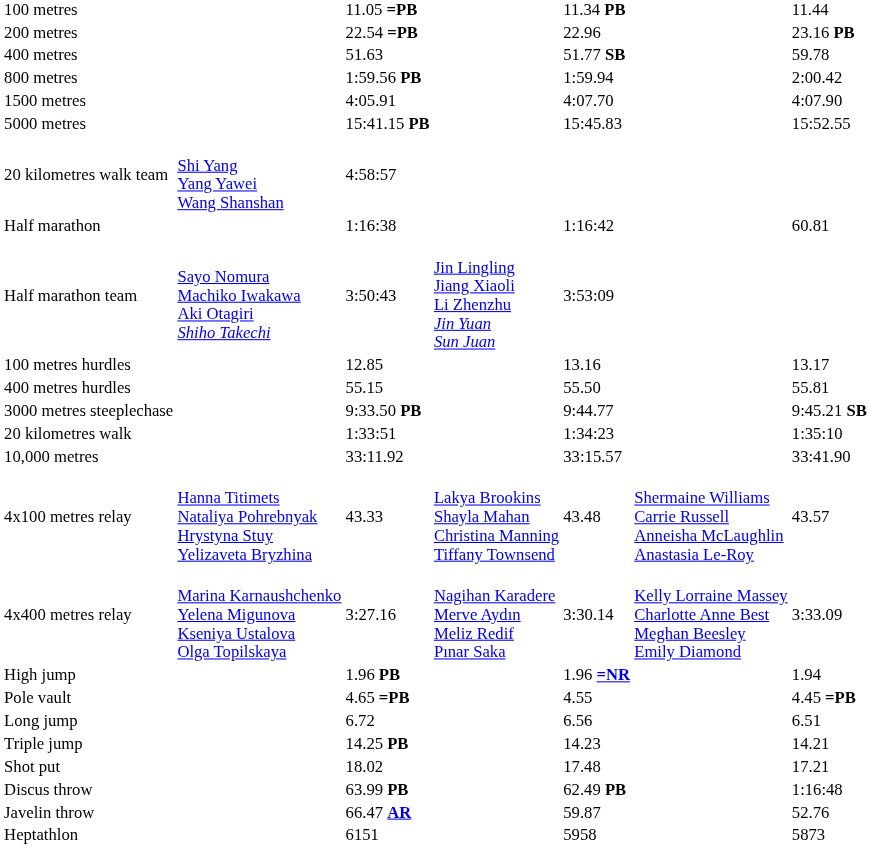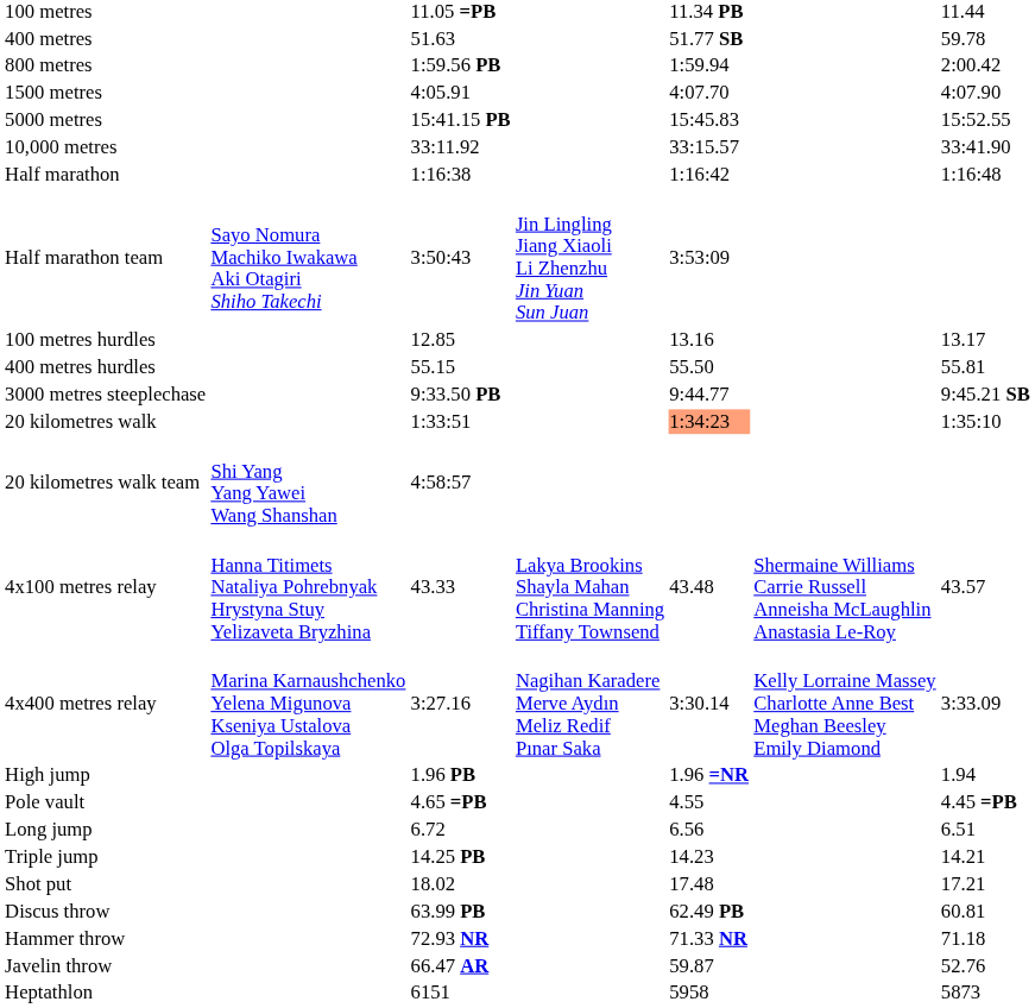 <table>
 <tr>
 <td>100 metres<br></td>
 <td></td>
 <td>11.05 <strong>=PB</strong></td>
 <td></td>
 <td>11.34 <strong>PB</strong></td>
 <td></td>
 <td>11.44</td>
-</tr>
-<tr>
-<td>200 metres<br></td>
-<td></td>
-<td>22.54 <strong>=PB</strong></td>
-<td></td>
-<td>22.96</td>
-<td></td>
-<td>23.16 <strong>PB</strong></td>
 </tr>
 <tr>
 <td>400 metres<br></td>
 <td></td>
 <td>51.63</td>
 <td></td>
 <td>51.77 <strong>SB</strong></td>
 <td></td>
 <td>59.78</td>
 </tr>
 <tr>
 <td>800 metres<br></td>
 <td></td>
 <td>1:59.56 <strong>PB</strong></td>
 <td></td>
 <td>1:59.94</td>
 <td></td>
 <td>2:00.42</td>
 </tr>
 <tr>
 <td>1500 metres<br></td>
 <td></td>
 <td>4:05.91</td>
 <td></td>
 <td>4:07.70</td>
 <td></td>
 <td>4:07.90</td>
 </tr>
 <tr>
 <td>5000 metres<br></td>
 <td></td>
 <td>15:41.15 <strong>PB</strong></td>
 <td></td>
 <td>15:45.83</td>
 <td></td>
 <td>15:52.55</td>
 </tr>
 <tr>
-<td>20 kilometres walk team<br></td>
-<td><br><a href='#'>Shi Yang</a> <br><a href='#'>Yang Yawei</a><br><a href='#'>Wang Shanshan</a></td>
-<td>4:58:57</td>
+<td>10,000 metres<br></td>
 <td></td>
+<td>33:11.92</td>
 <td></td>
+<td>33:15.57</td>
 <td></td>
-<td></td>
+<td>33:41.90</td>
 </tr>
 <tr>
 <td>Half marathon<br></td>
 <td></td>
 <td>1:16:38</td>
 <td></td>
 <td>1:16:42</td>
 <td></td>
-<td>60.81</td>
+<td>1:16:48</td>
 </tr>
 <tr>
 <td>Half marathon team<br></td>
 <td><br><a href='#'>Sayo Nomura</a> <br><a href='#'>Machiko Iwakawa</a><br><a href='#'>Aki Otagiri</a><br><em><a href='#'>Shiho Takechi</a></em></td>
 <td>3:50:43</td>
 <td><br><a href='#'>Jin Lingling</a> <br><a href='#'>Jiang Xiaoli</a><br><a href='#'>Li Zhenzhu</a><br><em><a href='#'>Jin Yuan</a><br><a href='#'>Sun Juan</a></em></td>
 <td>3:53:09</td>
 <td></td>
 <td></td>
 </tr>
 <tr>
 <td>100 metres hurdles<br></td>
 <td></td>
 <td>12.85</td>
 <td></td>
 <td>13.16</td>
 <td></td>
 <td>13.17</td>
 </tr>
 <tr>
 <td>400 metres hurdles<br></td>
 <td></td>
 <td>55.15</td>
 <td></td>
 <td>55.50</td>
 <td></td>
 <td>55.81</td>
 </tr>
 <tr>
 <td>3000 metres steeplechase<br></td>
 <td></td>
 <td>9:33.50 <strong>PB</strong></td>
 <td></td>
 <td>9:44.77</td>
 <td></td>
 <td>9:45.21  <strong>SB</strong></td>
 </tr>
 <tr>
 <td>20 kilometres walk<br></td>
 <td></td>
 <td>1:33:51</td>
 <td></td>
-<td>1:34:23</td>
+<td style="background: lightsalmon;">1:34:23</td>
 <td></td>
 <td>1:35:10</td>
 </tr>
 <tr>
-<td>10,000 metres<br></td>
+<td>20 kilometres walk team<br></td>
+<td><br><a href='#'>Shi Yang</a> <br><a href='#'>Yang Yawei</a><br><a href='#'>Wang Shanshan</a></td>
+<td>4:58:57</td>
 <td></td>
-<td>33:11.92</td>
 <td></td>
-<td>33:15.57</td>
 <td></td>
-<td>33:41.90</td>
+<td></td>
 </tr>
 <tr>
 <td>4x100 metres relay<br></td>
 <td><br><a href='#'>Hanna Titimets</a> <br><a href='#'>Nataliya Pohrebnyak</a><br><a href='#'>Hrystyna Stuy</a><br><a href='#'>Yelizaveta Bryzhina</a></td>
 <td>43.33</td>
 <td><br><a href='#'>Lakya Brookins</a> <br><a href='#'>Shayla Mahan</a><br><a href='#'>Christina Manning</a><br><a href='#'>Tiffany Townsend</a></td>
 <td>43.48</td>
 <td><br><a href='#'>Shermaine Williams</a> <br><a href='#'>Carrie Russell</a><br><a href='#'>Anneisha McLaughlin</a><br><a href='#'>Anastasia Le-Roy</a></td>
 <td>43.57</td>
 </tr>
 <tr>
 <td>4x400 metres relay<br></td>
 <td><br><a href='#'>Marina Karnaushchenko</a> <br><a href='#'>Yelena Migunova</a><br><a href='#'>Kseniya Ustalova</a><br><a href='#'>Olga Topilskaya</a></td>
 <td>3:27.16</td>
 <td><br><a href='#'>Nagihan Karadere</a> <br><a href='#'>Merve Aydın</a><br><a href='#'>Meliz Redif</a><br><a href='#'>Pınar Saka</a></td>
 <td>3:30.14</td>
 <td><br><a href='#'>Kelly Lorraine Massey</a> <br><a href='#'>Charlotte Anne Best</a><br><a href='#'>Meghan Beesley</a><br><a href='#'>Emily Diamond</a></td>
 <td>3:33.09</td>
 </tr>
 <tr>
 <td>High jump<br></td>
 <td></td>
 <td>1.96 <strong>PB</strong></td>
 <td></td>
 <td>1.96 <strong><a href='#'>=NR</a></strong></td>
 <td></td>
 <td>1.94</td>
 </tr>
 <tr>
 <td>Pole vault<br></td>
 <td></td>
 <td>4.65 <strong>=PB</strong></td>
 <td></td>
 <td>4.55</td>
 <td></td>
 <td>4.45 <strong>=PB</strong></td>
 </tr>
 <tr>
 <td>Long jump<br></td>
 <td></td>
 <td>6.72</td>
 <td></td>
 <td>6.56</td>
 <td></td>
 <td>6.51</td>
 </tr>
 <tr>
 <td>Triple jump<br></td>
 <td></td>
 <td>14.25 <strong>PB</strong></td>
 <td></td>
 <td>14.23</td>
 <td></td>
 <td>14.21</td>
 </tr>
 <tr>
 <td>Shot put<br></td>
 <td></td>
 <td>18.02</td>
 <td></td>
 <td>17.48</td>
 <td></td>
 <td>17.21</td>
 </tr>
 <tr>
 <td>Discus throw<br></td>
 <td></td>
 <td>63.99 <strong>PB</strong></td>
 <td></td>
 <td>62.49 <strong>PB</strong></td>
 <td></td>
-<td>1:16:48</td>
+<td>60.81</td>
+</tr>
+<tr>
+<td>Hammer throw<br></td>
+<td></td>
+<td>72.93 <strong><a href='#'>NR</a></strong></td>
+<td></td>
+<td>71.33 <strong><a href='#'>NR</a></strong></td>
+<td></td>
+<td>71.18</td>
 </tr>
 <tr>
 <td>Javelin throw<br></td>
 <td></td>
 <td>66.47 <strong><a href='#'>AR</a></strong></td>
 <td></td>
 <td>59.87</td>
 <td></td>
 <td>52.76</td>
 </tr>
 <tr>
 <td>Heptathlon<br></td>
 <td></td>
 <td>6151</td>
 <td></td>
 <td>5958</td>
 <td></td>
 <td>5873</td>
 </tr>
 </table>
